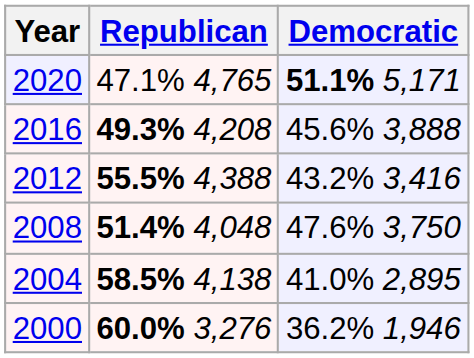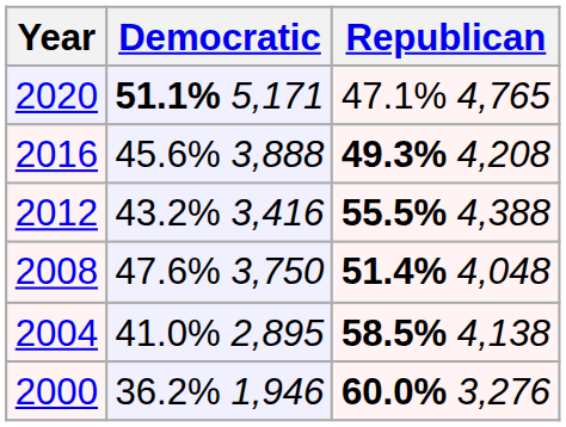 <table class="wikitable" style="float:right; font-size:95%;">
 <tr bgcolor=lightgrey>
 <th>Year</th>
+<th><a href='#'>Democratic</a></th>
 <th><a href='#'>Republican</a></th>
-<th><a href='#'>Democratic</a></th>
 </tr>
 <tr>
 <td align="center" bgcolor="#f0f0ff"><a href='#'>2020</a></td>
+<td align="center" bgcolor="#f0f0ff"><strong>51.1%</strong> <em>5,171</em></td>
 <td align="center" bgcolor="#fff3f3">47.1% <em>4,765</em></td>
-<td align="center" bgcolor="#f0f0ff"><strong>51.1%</strong> <em>5,171</em></td>
 </tr>
 <tr>
 <td align="center" bgcolor="#fff3f3"><a href='#'>2016</a></td>
+<td align="center" bgcolor="#f0f0ff">45.6% <em>3,888</em></td>
 <td align="center" bgcolor="#fff3f3"><strong>49.3%</strong> <em>4,208</em></td>
-<td align="center" bgcolor="#f0f0ff">45.6% <em>3,888</em></td>
 </tr>
 <tr>
 <td align="center" bgcolor="#fff3f3"><a href='#'>2012</a></td>
+<td align="center" bgcolor="#f0f0ff">43.2% <em>3,416</em></td>
 <td align="center" bgcolor="#fff3f3"><strong>55.5%</strong> <em>4,388</em></td>
-<td align="center" bgcolor="#f0f0ff">43.2% <em>3,416</em></td>
 </tr>
 <tr>
 <td align="center" bgcolor="#fff3f3"><a href='#'>2008</a></td>
+<td align="center" bgcolor="#f0f0ff">47.6% <em>3,750</em></td>
 <td align="center" bgcolor="#fff3f3"><strong>51.4%</strong> <em>4,048</em></td>
-<td align="center" bgcolor="#f0f0ff">47.6% <em>3,750</em></td>
 </tr>
 <tr>
 <td align="center" bgcolor="#fff3f3"><a href='#'>2004</a></td>
+<td align="center" bgcolor="#f0f0ff">41.0% <em>2,895</em></td>
 <td align="center" bgcolor="#fff3f3"><strong>58.5%</strong> <em>4,138</em></td>
-<td align="center" bgcolor="#f0f0ff">41.0% <em>2,895</em></td>
 </tr>
 <tr>
 <td align="center" bgcolor="#fff3f3"><a href='#'>2000</a></td>
+<td align="center" bgcolor="#f0f0ff">36.2% <em>1,946</em></td>
 <td align="center" bgcolor="#fff3f3"><strong>60.0%</strong> <em>3,276</em></td>
-<td align="center" bgcolor="#f0f0ff">36.2% <em>1,946</em></td>
 </tr>
 </table>
